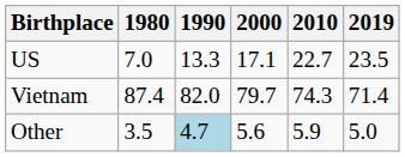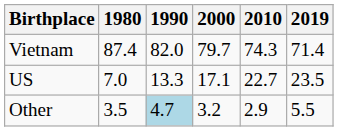 <table class="wikitable">
 <tr>
 <th>Birthplace</th>
 <th>1980</th>
 <th>1990</th>
 <th>2000</th>
 <th>2010</th>
 <th>2019</th>
 </tr>
 <tr>
+<td>Vietnam</td>
+<td>87.4</td>
+<td>82.0</td>
+<td>79.7</td>
+<td>74.3</td>
+<td>71.4</td>
+</tr>
+<tr>
 <td>US</td>
 <td>7.0</td>
 <td>13.3</td>
 <td>17.1</td>
 <td>22.7</td>
 <td>23.5</td>
 </tr>
 <tr>
-<td>Vietnam</td>
-<td>87.4</td>
-<td>82.0</td>
-<td>79.7</td>
-<td>74.3</td>
-<td>71.4</td>
-</tr>
-<tr>
 <td>Other</td>
 <td>3.5</td>
 <td style="background: lightblue;">4.7</td>
-<td>5.6</td>
-<td>5.9</td>
-<td>5.0</td>
+<td>3.2</td>
+<td>2.9</td>
+<td>5.5</td>
 </tr>
 </table>
